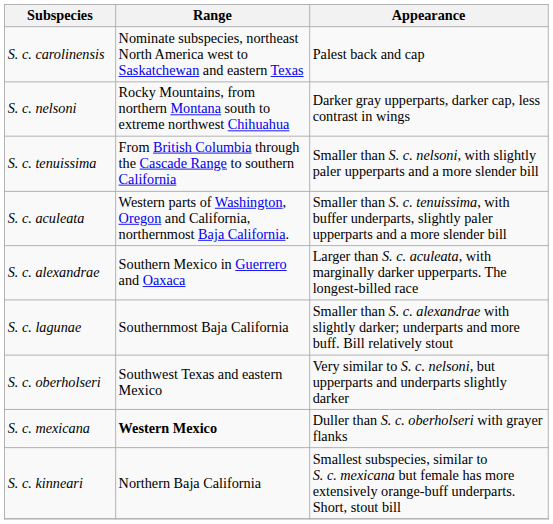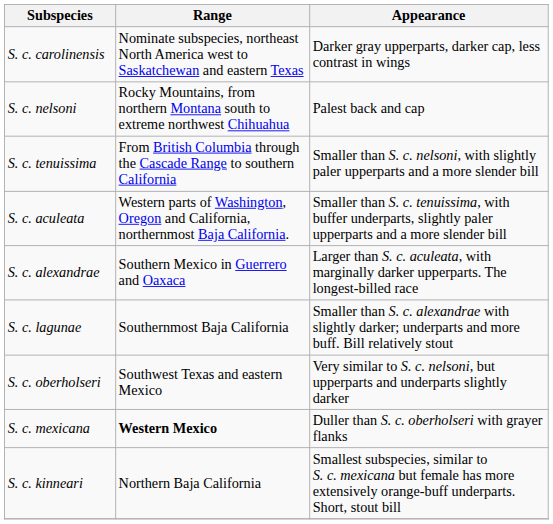 <table width=98% class="wikitable">
 <tr>
 <th width=20%>Subspecies</th>
 <th width=35%>Range</th>
 <th width=43%>Appearance</th>
 </tr>
 <tr>
 <td><em>S. c. carolinensis</em></td>
 <td>Nominate subspecies, northeast North America west to <a href='#'>Saskatchewan</a> and eastern <a href='#'>Texas</a></td>
-<td>Palest back and cap</td>
+<td>Darker gray upperparts, darker cap, less contrast in wings</td>
 </tr>
 <tr>
 <td><em>S. c. nelsoni</em></td>
 <td>Rocky Mountains, from northern <a href='#'>Montana</a> south to extreme northwest <a href='#'>Chihuahua</a></td>
-<td>Darker gray upperparts, darker cap, less contrast in wings</td>
+<td>Palest back and cap</td>
 </tr>
 <tr>
 <td><em>S. c. tenuissima</em></td>
 <td>From <a href='#'>British Columbia</a> through the <a href='#'>Cascade Range</a> to southern <a href='#'>California</a></td>
 <td>Smaller than <em>S. c. nelsoni</em>, with slightly paler upperparts and a more slender bill</td>
 </tr>
 <tr>
 <td><em>S. c. aculeata</em></td>
 <td>Western parts of <a href='#'>Washington</a>, <a href='#'>Oregon</a> and California, northernmost <a href='#'>Baja California</a>.</td>
 <td>Smaller than <em>S. c. tenuissima</em>, with buffer underparts, slightly paler upperparts and a more slender bill</td>
 </tr>
 <tr>
 <td><em>S. c. alexandrae</em></td>
 <td>Southern Mexico in <a href='#'>Guerrero</a> and <a href='#'>Oaxaca</a></td>
 <td>Larger than <em>S. c. aculeata</em>, with marginally darker upperparts. The longest-billed race</td>
 </tr>
 <tr>
 <td><em>S. c. lagunae</em></td>
 <td>Southernmost Baja California</td>
 <td>Smaller than <em>S. c. alexandrae</em> with slightly darker; underparts and more buff. Bill relatively stout</td>
 </tr>
 <tr>
 <td><em>S. c. oberholseri</em></td>
 <td>Southwest Texas and eastern Mexico</td>
 <td>Very similar to <em>S. c. nelsoni</em>, but upperparts and underparts slightly darker</td>
 </tr>
 <tr>
 <td><em>S. c. mexicana</em></td>
 <td><strong>Western Mexico</strong></td>
 <td>Duller than <em>S. c. oberholseri</em> with grayer flanks</td>
 </tr>
 <tr>
 <td><em>S. c. kinneari</em></td>
 <td>Northern Baja California</td>
 <td>Smallest subspecies, similar to <em>S. c. mexicana</em> but female has more extensively orange-buff underparts. Short, stout bill</td>
 </tr>
 <tr>
 </tr>
 </table>
